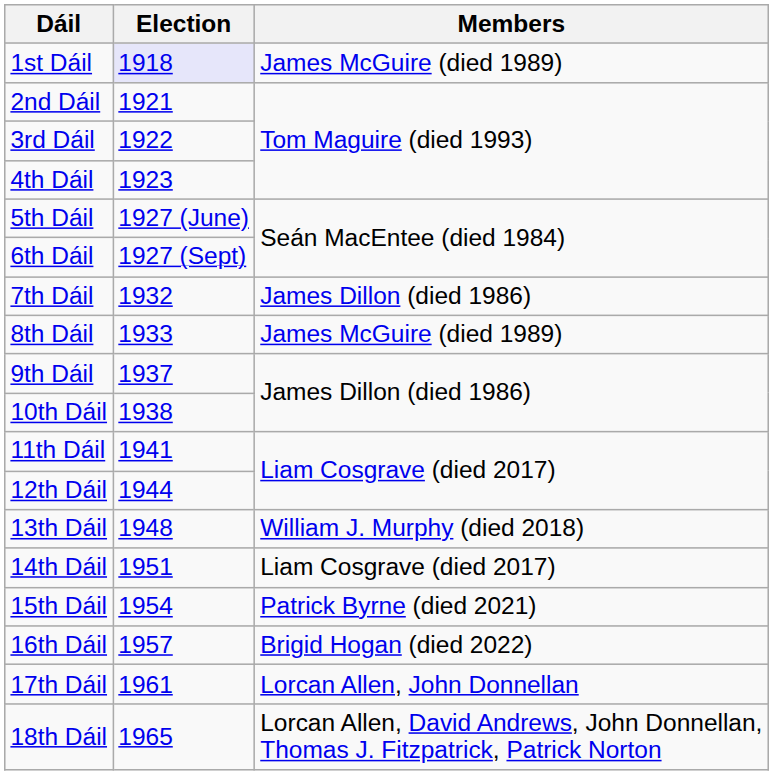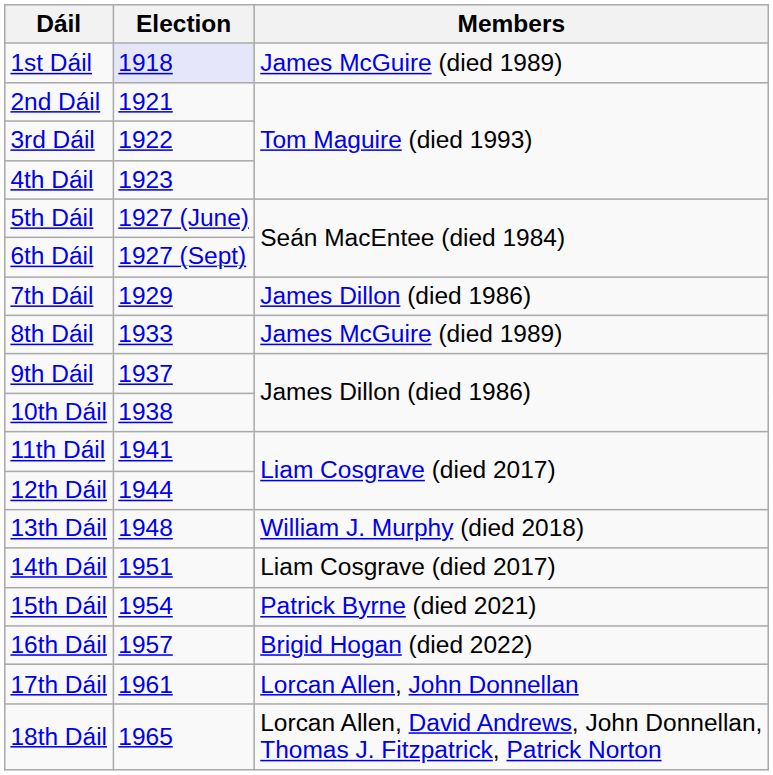 <table class="wikitable">
 <tr>
 <th>Dáil</th>
 <th>Election</th>
 <th>Members</th>
 </tr>
 <tr>
 <td><a href='#'>1st Dáil</a></td>
 <td style="background: lavender;"><a href='#'>1918</a></td>
 <td><a href='#'>James McGuire</a> (died 1989)</td>
 </tr>
 <tr>
 <td><a href='#'>2nd Dáil</a></td>
 <td><a href='#'>1921</a></td>
 <td rowspan=3><a href='#'>Tom Maguire</a> (died 1993)</td>
 </tr>
 <tr>
 <td><a href='#'>3rd Dáil</a></td>
 <td><a href='#'>1922</a></td>
 </tr>
 <tr>
 <td><a href='#'>4th Dáil</a></td>
 <td><a href='#'>1923</a></td>
 </tr>
 <tr>
 <td><a href='#'>5th Dáil</a></td>
 <td><a href='#'>1927 (June)</a></td>
 <td rowspan=2>Seán MacEntee (died 1984)</td>
 </tr>
 <tr>
 <td><a href='#'>6th Dáil</a></td>
 <td><a href='#'>1927 (Sept)</a></td>
 </tr>
 <tr>
 <td><a href='#'>7th Dáil</a></td>
-<td><a href='#'>1932</a></td>
+<td><a href='#'>1929</a></td>
 <td><a href='#'>James Dillon</a> (died 1986)</td>
 </tr>
 <tr>
 <td><a href='#'>8th Dáil</a></td>
 <td><a href='#'>1933</a></td>
 <td><a href='#'>James McGuire</a> (died 1989)</td>
 </tr>
 <tr>
 <td><a href='#'>9th Dáil</a></td>
 <td><a href='#'>1937</a></td>
 <td rowspan=2>James Dillon (died 1986)</td>
 </tr>
 <tr>
 <td><a href='#'>10th Dáil</a></td>
 <td><a href='#'>1938</a></td>
 </tr>
 <tr>
 <td><a href='#'>11th Dáil</a></td>
 <td><a href='#'>1941</a></td>
 <td rowspan=2><a href='#'>Liam Cosgrave</a> (died 2017)</td>
 </tr>
 <tr>
 <td><a href='#'>12th Dáil</a></td>
 <td><a href='#'>1944</a></td>
 </tr>
 <tr>
 <td><a href='#'>13th Dáil</a></td>
 <td><a href='#'>1948</a></td>
 <td><a href='#'>William J. Murphy</a> (died 2018)</td>
 </tr>
 <tr>
 <td><a href='#'>14th Dáil</a></td>
 <td><a href='#'>1951</a></td>
 <td>Liam Cosgrave (died 2017)</td>
 </tr>
 <tr>
 <td><a href='#'>15th Dáil</a></td>
 <td><a href='#'>1954</a></td>
 <td><a href='#'>Patrick Byrne</a> (died 2021)</td>
 </tr>
 <tr>
 <td><a href='#'>16th Dáil</a></td>
 <td><a href='#'>1957</a></td>
 <td><a href='#'>Brigid Hogan</a> (died 2022)</td>
 </tr>
 <tr>
 <td><a href='#'>17th Dáil</a></td>
 <td><a href='#'>1961</a></td>
 <td><a href='#'>Lorcan Allen</a>, <a href='#'>John Donnellan</a></td>
 </tr>
 <tr>
 <td><a href='#'>18th Dáil</a></td>
 <td><a href='#'>1965</a></td>
 <td>Lorcan Allen, <a href='#'>David Andrews</a>, John Donnellan,<br><a href='#'>Thomas J. Fitzpatrick</a>, <a href='#'>Patrick Norton</a></td>
 </tr>
 </table>
